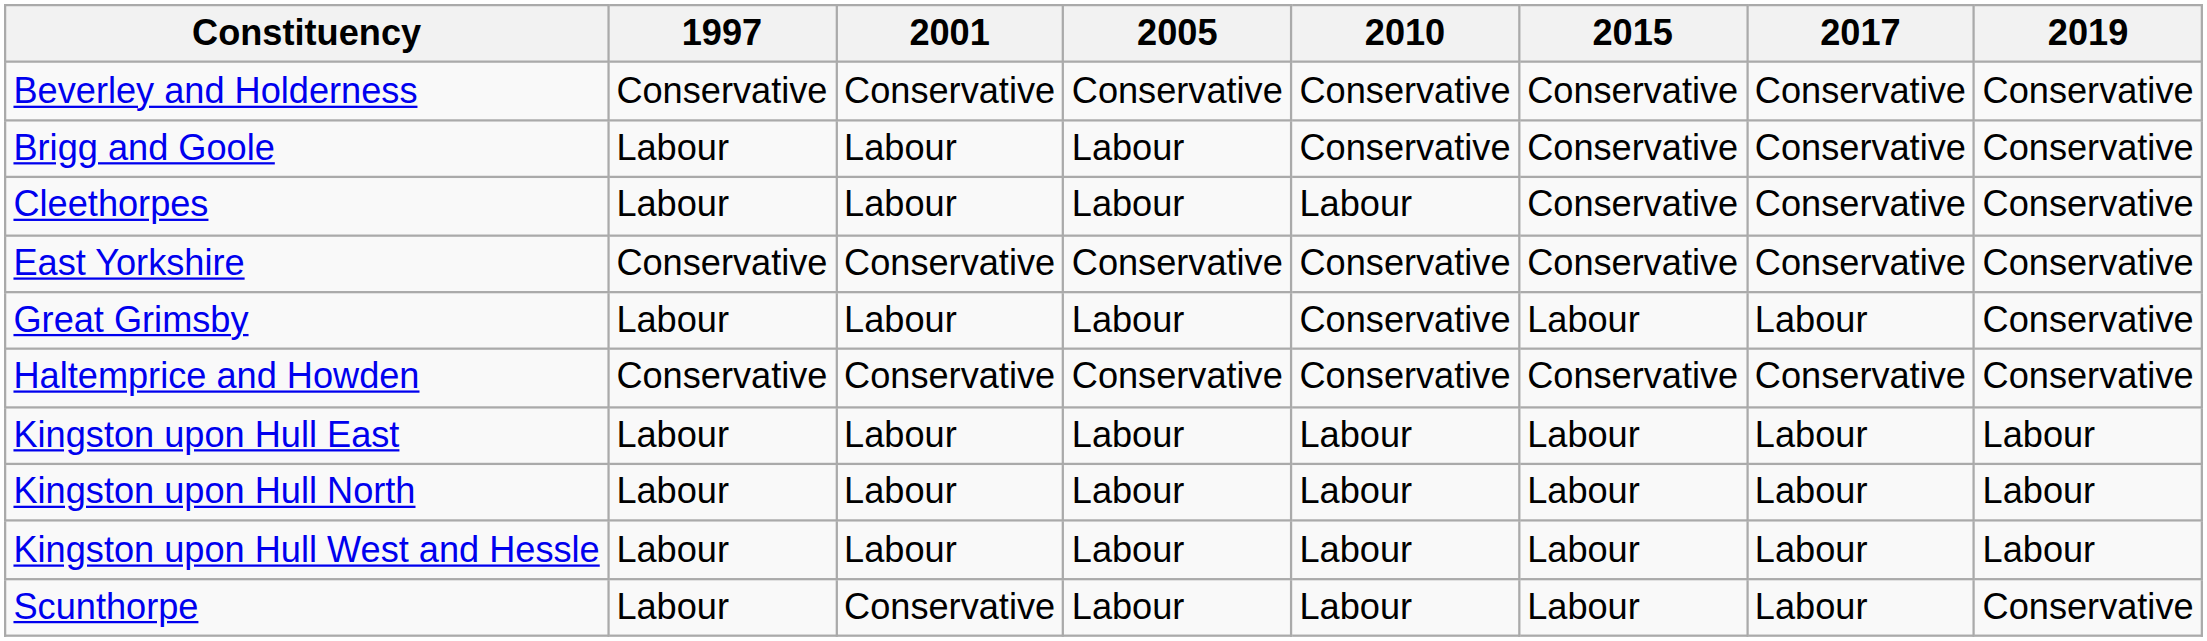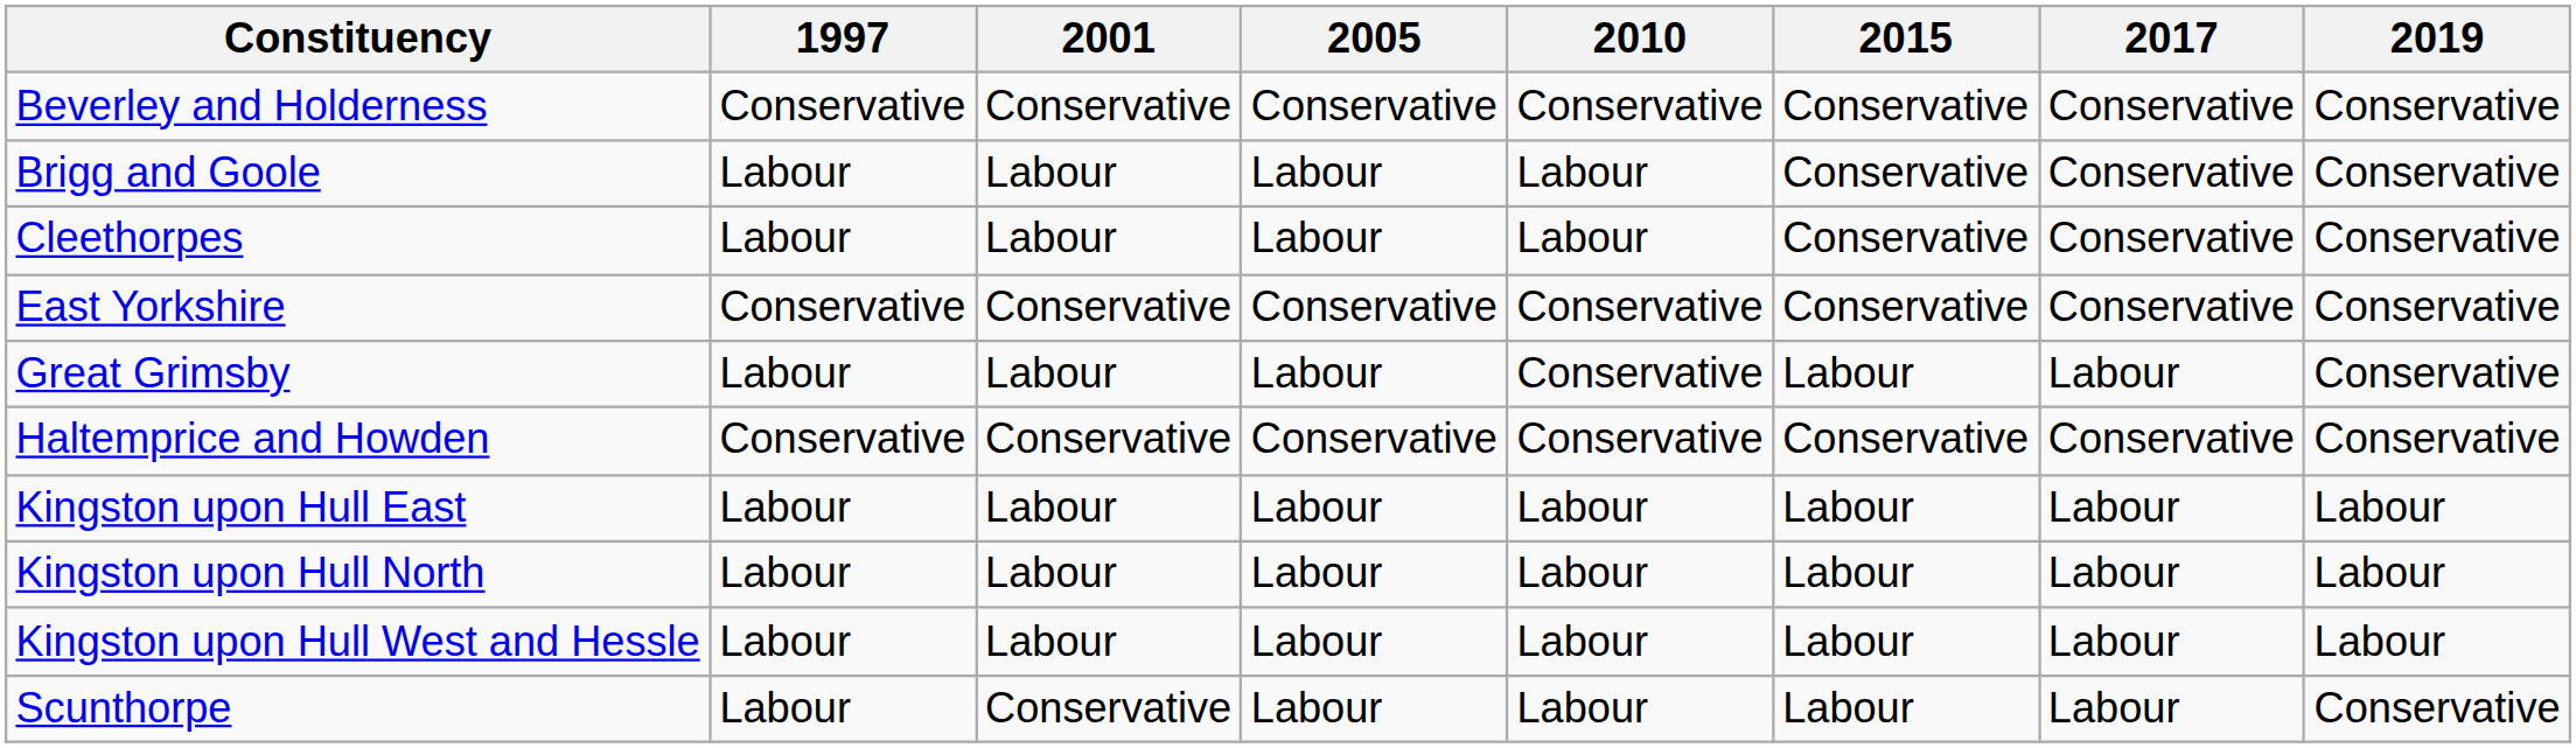 <table class="wikitable">
 <tr>
 <th>Constituency</th>
 <th>1997</th>
 <th>2001</th>
 <th>2005</th>
 <th>2010</th>
 <th>2015</th>
 <th>2017</th>
 <th>2019</th>
 </tr>
 <tr>
 <td><a href='#'>Beverley and Holderness</a></td>
 <td bgcolor=>Conservative</td>
 <td bgcolor=>Conservative</td>
 <td bgcolor=>Conservative</td>
 <td bgcolor=>Conservative</td>
 <td bgcolor=>Conservative</td>
 <td bgcolor=>Conservative</td>
 <td bgcolor=>Conservative</td>
 </tr>
 <tr>
 <td><a href='#'>Brigg and Goole</a></td>
 <td bgcolor=>Labour</td>
 <td bgcolor=>Labour</td>
 <td bgcolor=>Labour</td>
-<td bgcolor=>Conservative</td>
+<td bgcolor=>Labour</td>
 <td bgcolor=>Conservative</td>
 <td bgcolor=>Conservative</td>
 <td bgcolor=>Conservative</td>
 </tr>
 <tr>
 <td><a href='#'>Cleethorpes</a></td>
 <td bgcolor=>Labour</td>
 <td bgcolor=>Labour</td>
 <td bgcolor=>Labour</td>
 <td bgcolor=>Labour</td>
 <td bgcolor=>Conservative</td>
 <td bgcolor=>Conservative</td>
 <td bgcolor=>Conservative</td>
 </tr>
 <tr>
 <td><a href='#'>East Yorkshire</a></td>
 <td bgcolor=>Conservative</td>
 <td bgcolor=>Conservative</td>
 <td bgcolor=>Conservative</td>
 <td bgcolor=>Conservative</td>
 <td bgcolor=>Conservative</td>
 <td bgcolor=>Conservative</td>
 <td bgcolor=>Conservative</td>
 </tr>
 <tr>
 <td><a href='#'>Great Grimsby</a></td>
 <td bgcolor=>Labour</td>
 <td bgcolor=>Labour</td>
 <td bgcolor=>Labour</td>
 <td bgcolor=>Conservative</td>
 <td bgcolor=>Labour</td>
 <td bgcolor=>Labour</td>
 <td bgcolor=>Conservative</td>
 </tr>
 <tr>
 <td><a href='#'>Haltemprice and Howden</a></td>
 <td bgcolor=>Conservative</td>
 <td bgcolor=>Conservative</td>
 <td bgcolor=>Conservative</td>
 <td bgcolor=>Conservative</td>
 <td bgcolor=>Conservative</td>
 <td bgcolor=>Conservative</td>
 <td bgcolor=>Conservative</td>
 </tr>
 <tr>
 <td><a href='#'>Kingston upon Hull East</a></td>
 <td bgcolor=>Labour</td>
 <td bgcolor=>Labour</td>
 <td bgcolor=>Labour</td>
 <td bgcolor=>Labour</td>
 <td bgcolor=>Labour</td>
 <td bgcolor=>Labour</td>
 <td bgcolor=>Labour</td>
 </tr>
 <tr>
 <td><a href='#'>Kingston upon Hull North</a></td>
 <td bgcolor=>Labour</td>
 <td bgcolor=>Labour</td>
 <td bgcolor=>Labour</td>
 <td bgcolor=>Labour</td>
 <td bgcolor=>Labour</td>
 <td bgcolor=>Labour</td>
 <td bgcolor=>Labour</td>
 </tr>
 <tr>
 <td><a href='#'>Kingston upon Hull West and Hessle</a></td>
 <td bgcolor=>Labour</td>
 <td bgcolor=>Labour</td>
 <td bgcolor=>Labour</td>
 <td bgcolor=>Labour</td>
 <td bgcolor=>Labour</td>
 <td bgcolor=>Labour</td>
 <td bgcolor=>Labour</td>
 </tr>
 <tr>
 <td><a href='#'>Scunthorpe</a></td>
 <td bgcolor=>Labour</td>
 <td bgcolor=>Conservative</td>
 <td bgcolor=>Labour</td>
 <td bgcolor=>Labour</td>
 <td bgcolor=>Labour</td>
 <td bgcolor=>Labour</td>
 <td bgcolor=>Conservative</td>
 </tr>
 </table>
